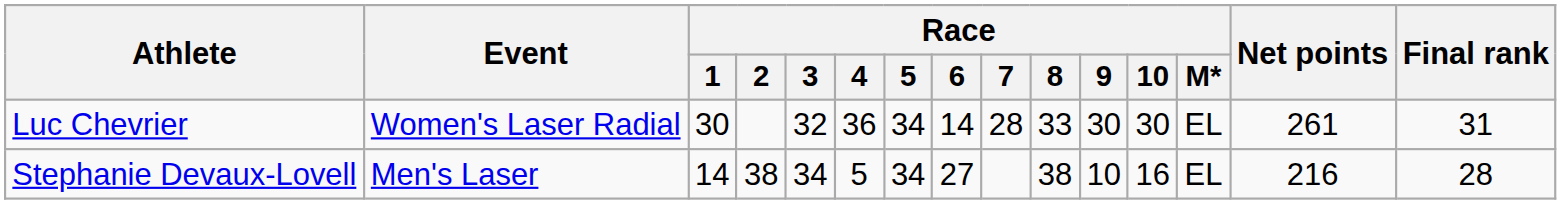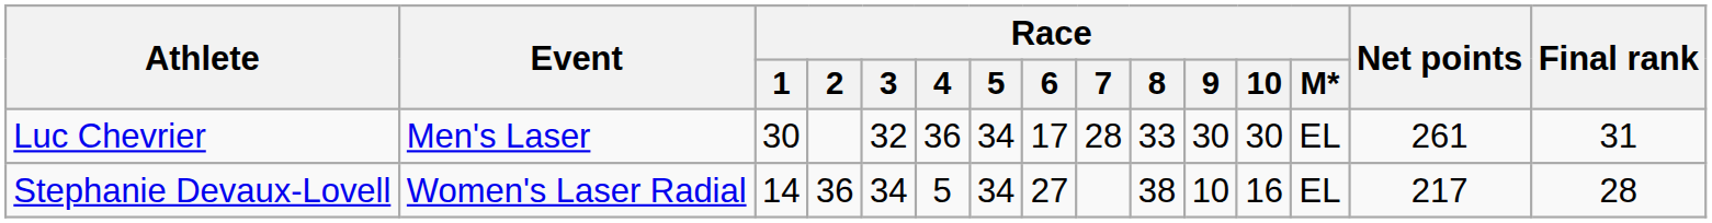 <table class="wikitable" style="font-size:90%">
 <tr>
 <th rowspan="2">Athlete</th>
 <th rowspan="2">Event</th>
 <th colspan=11>Race</th>
 <th rowspan=2>Net points</th>
 <th rowspan=2>Final rank</th>
 </tr>
 <tr style="font-size:95%">
 <th>1</th>
 <th>2</th>
 <th>3</th>
 <th>4</th>
 <th>5</th>
 <th>6</th>
 <th>7</th>
 <th>8</th>
 <th>9</th>
 <th>10</th>
 <th>M*</th>
 </tr>
 <tr align=center>
 <td align=left><a href='#'>Luc Chevrier</a></td>
-<td align=left><a href='#'>Women's Laser Radial</a></td>
+<td align=left><a href='#'>Men's Laser</a></td>
 <td>30</td>
 <td></td>
 <td>32</td>
 <td>36</td>
 <td>34</td>
-<td>14</td>
+<td>17</td>
 <td>28</td>
 <td>33</td>
 <td>30</td>
 <td>30</td>
 <td>EL</td>
 <td>261</td>
 <td>31</td>
 </tr>
 <tr align=center>
 <td align=left><a href='#'>Stephanie Devaux-Lovell</a></td>
-<td align=left><a href='#'>Men's Laser</a></td>
+<td align=left><a href='#'>Women's Laser Radial</a></td>
 <td>14</td>
-<td>38</td>
+<td>36</td>
 <td>34</td>
 <td>5</td>
 <td>34</td>
 <td>27</td>
 <td></td>
 <td>38</td>
 <td>10</td>
 <td>16</td>
 <td>EL</td>
-<td>216</td>
+<td>217</td>
 <td>28</td>
 </tr>
 </table>
